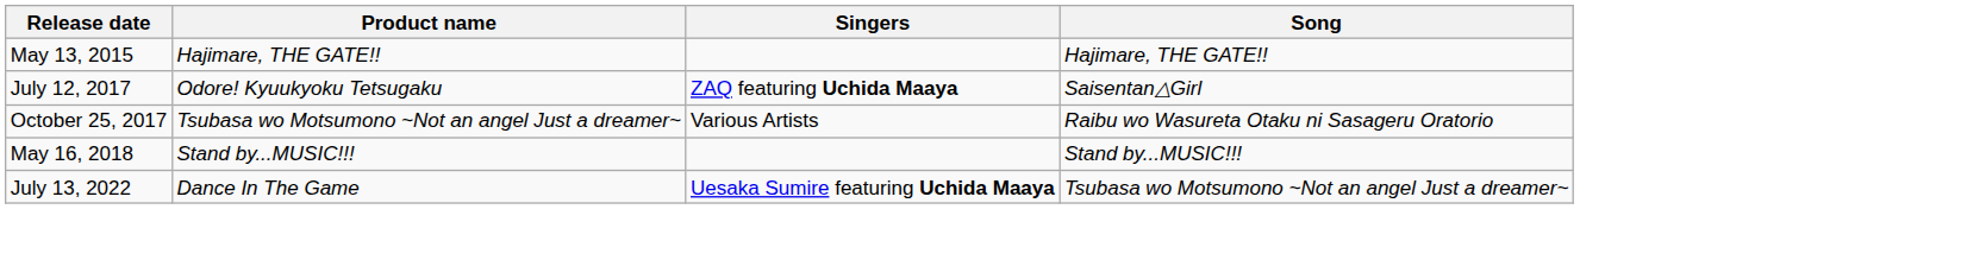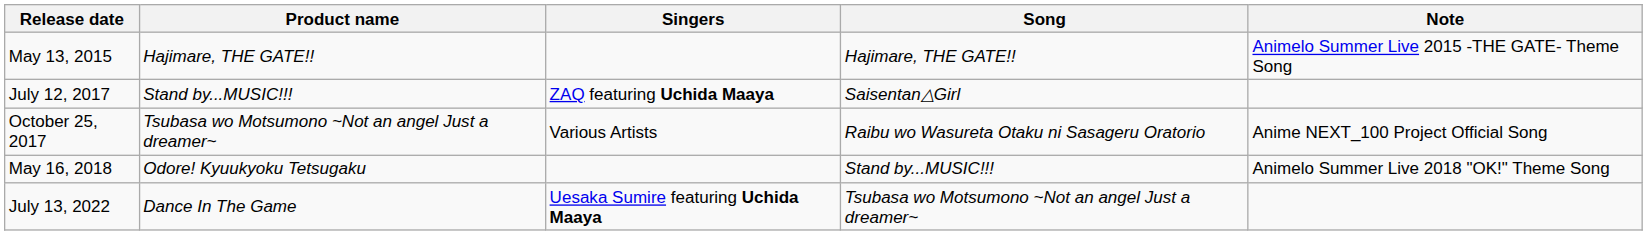 <table class="wikitable" style="font-size:small">
 <tr>
 <th>Release date</th>
 <th>Product name</th>
 <th>Singers</th>
 <th>Song</th>
+<th>Note</th>
 </tr>
 <tr>
 <td>May 13, 2015</td>
 <td><em>Hajimare, THE GATE!!</em></td>
 <td></td>
 <td><em>Hajimare, THE GATE!!</em></td>
+<td><a href='#'>Animelo Summer Live</a> 2015 -THE GATE- Theme Song</td>
 </tr>
 <tr>
 <td>July 12, 2017</td>
-<td><em>Odore! Kyuukyoku Tetsugaku</em></td>
+<td><em>Stand by...MUSIC!!!</em></td>
 <td><a href='#'>ZAQ</a> featuring <strong>Uchida Maaya</strong></td>
 <td><em>Saisentan△Girl</em></td>
+<td></td>
 </tr>
 <tr>
 <td>October 25, 2017</td>
 <td><em>Tsubasa wo Motsumono ~Not an angel Just a dreamer~</em></td>
 <td>Various Artists</td>
 <td><em>Raibu wo Wasureta Otaku ni Sasageru Oratorio</em></td>
+<td>Anime NEXT_100 Project Official Song</td>
 </tr>
 <tr>
 <td>May 16, 2018</td>
-<td><em>Stand by...MUSIC!!!</em></td>
+<td><em>Odore! Kyuukyoku Tetsugaku</em></td>
 <td></td>
 <td><em>Stand by...MUSIC!!!</em></td>
+<td>Animelo Summer Live 2018 "OK!" Theme Song</td>
 </tr>
 <tr>
 <td>July 13, 2022</td>
 <td><em>Dance In The Game</em></td>
 <td><a href='#'>Uesaka Sumire</a> featuring <strong>Uchida Maaya</strong></td>
 <td><em>Tsubasa wo Motsumono ~Not an angel Just a dreamer~</em></td>
+<td></td>
 </tr>
 </table>
